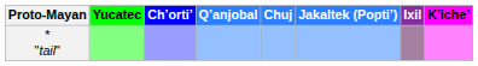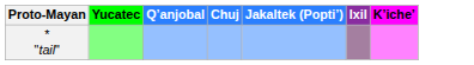 <table class="wikitable">
 <tr>
 <th scope="col">Proto-Mayan</th>
 <th scope="col" style="background-color:lime;">Yucatec</th>
-<th scope="col" style="background-color:blue; color:white">Chʼortiʼ</th>
 <th scope="col" style="background-color:#2a7FFF; color:white">Qʼanjobal</th>
 <th scope="col" style="background-color:#2a7FFF; color:white">Chuj</th>
 <th scope="col" style="background-color:#2a7FFF; color:white">Jakaltek (Poptiʼ)</th>
 <th scope="col" style="background-color:#892ca0; color:white">Ixil</th>
 <th scope="col" style="background-color:magenta">Kʼicheʼ</th>
 </tr>
 <tr>
 <th scope="row" style="font-weight:normal;">*<br>"<em>tail</em>"</th>
 <td style="background-color:#83FF82;" align="center"></td>
-<td style="background-color:#9B9CFF;" align="center"></td>
 <td style="background-color:#95C0FF;" align="center"></td>
 <td style="background-color:#95C0FF;" align="center"></td>
 <td style="background-color:#95C0FF;" align="center"></td>
 <td style="background-color:#a47fA0;" align="center"></td>
 <td style="background-color:#FF82FF;" align="center"></td>
 </tr>
 </table>
